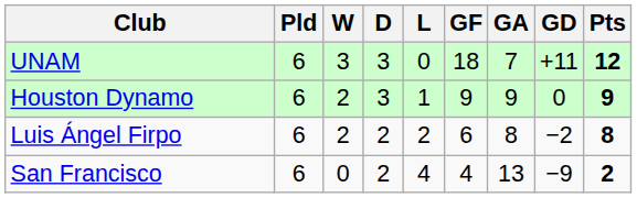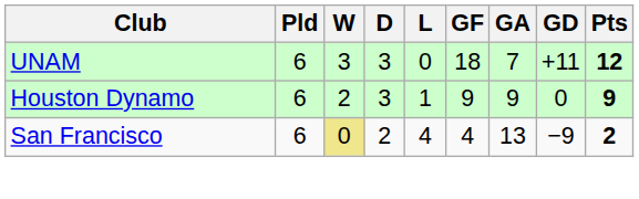 <table class="wikitable" style="text-align: center;">
 <tr>
 <th width="175">Club</th>
 <th width="20">Pld</th>
 <th width="20">W</th>
 <th width="20">D</th>
 <th width="20">L</th>
 <th width="20">GF</th>
 <th width="20">GA</th>
 <th width="20">GD</th>
 <th width="20">Pts</th>
 </tr>
 <tr bgcolor=#CCFFCC>
 <td align=left> <a href='#'>UNAM</a></td>
 <td>6</td>
 <td>3</td>
 <td>3</td>
 <td>0</td>
 <td>18</td>
 <td>7</td>
 <td>+11</td>
 <td><strong>12</strong></td>
 </tr>
 <tr bgcolor=#CCFFCC>
 <td align=left> <a href='#'>Houston Dynamo</a></td>
 <td>6</td>
 <td>2</td>
 <td>3</td>
 <td>1</td>
 <td>9</td>
 <td>9</td>
 <td>0</td>
 <td><strong>9</strong></td>
 </tr>
 <tr>
-<td align=left> <a href='#'>Luis Ángel Firpo</a></td>
-<td>6</td>
-<td>2</td>
-<td>2</td>
-<td>2</td>
-<td>6</td>
-<td>8</td>
-<td>−2</td>
-<td><strong>8</strong></td>
-</tr>
-<tr>
 <td align=left> <a href='#'>San Francisco</a></td>
 <td>6</td>
-<td>0</td>
+<td style="background: khaki;">0</td>
 <td>2</td>
 <td>4</td>
 <td>4</td>
 <td>13</td>
 <td>−9</td>
 <td><strong>2</strong></td>
 </tr>
 </table>
